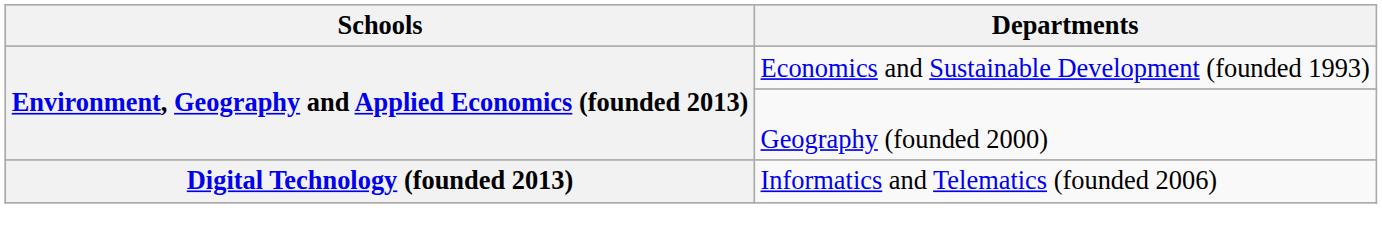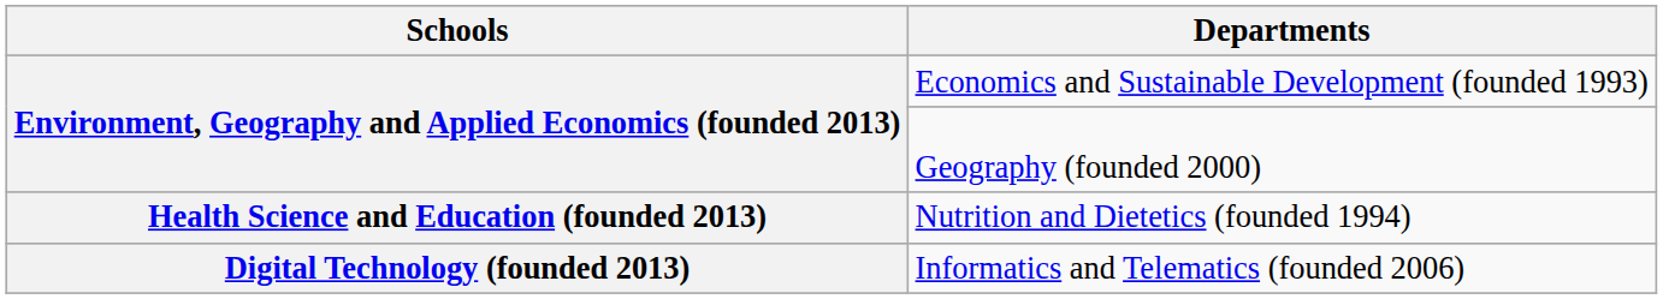 <table class="wikitable" style="margin:1em auto;">
 <tr>
 <th>Schools</th>
 <th>Departments</th>
 </tr>
 <tr>
 <th rowspan="2"><a href='#'>Environment</a>, <a href='#'>Geography</a> and <a href='#'>Applied Economics</a> (founded 2013)</th>
 <td><a href='#'>Economics</a> and <a href='#'>Sustainable Development</a> (founded 1993)</td>
 </tr>
 <tr>
 <td><br><a href='#'>Geography</a> (founded 2000)</td>
 </tr>
 <tr>
+<th><a href='#'>Health Science</a> and <a href='#'>Education</a> (founded 2013)</th>
+<td><a href='#'>Nutrition and Dietetics</a> (founded 1994)</td>
+</tr>
+<tr>
 <th><a href='#'>Digital Technology</a> (founded 2013)</th>
 <td><a href='#'>Informatics</a> and <a href='#'>Telematics</a> (founded 2006)</td>
 </tr>
 </table>
